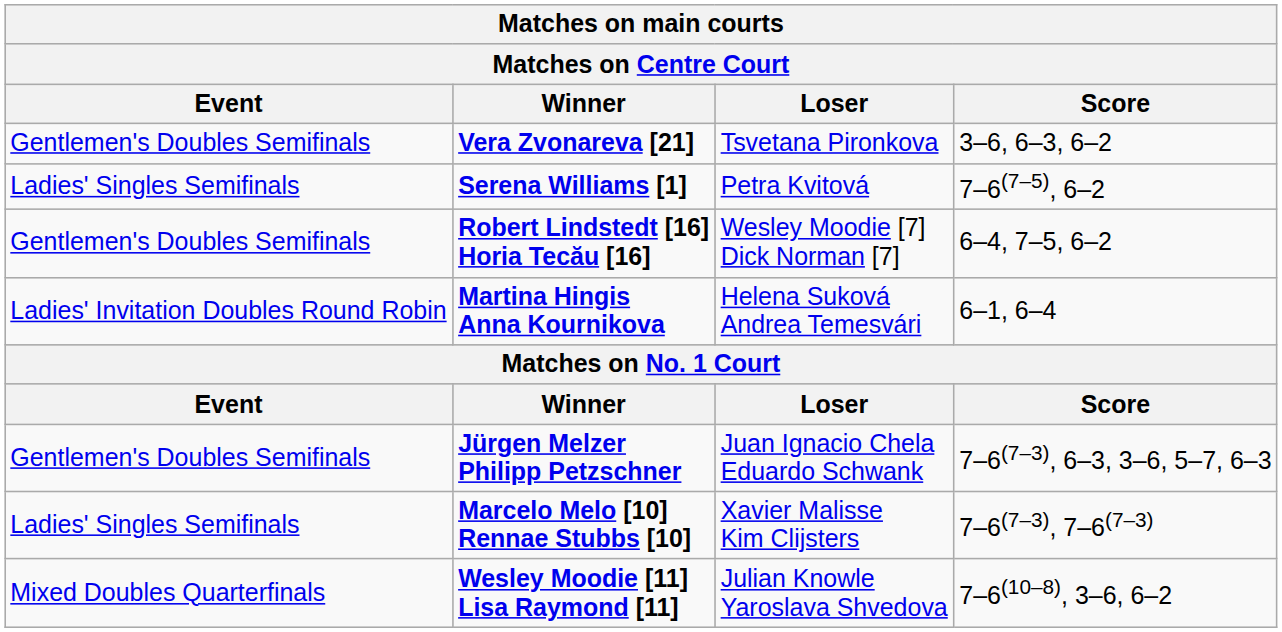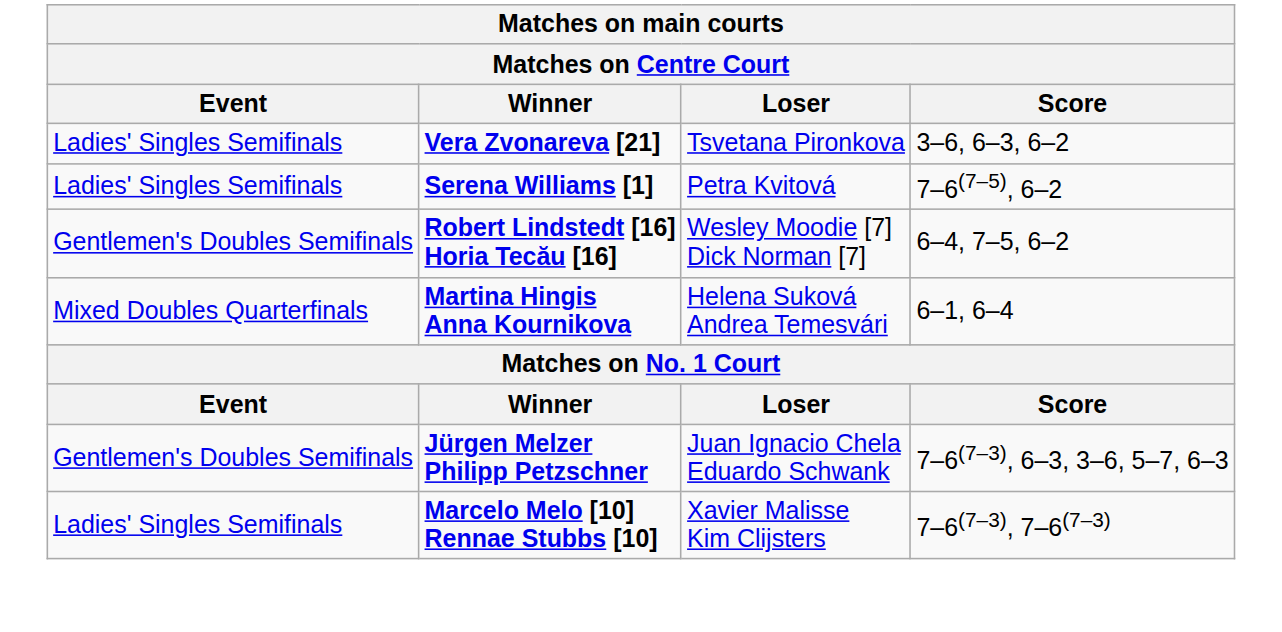 <table class="wikitable collapsible uncollapsed" style="margin:auto;">
 <tr>
 <th colspan="4" style="white-space:nowrap;">Matches on main courts</th>
 </tr>
 <tr>
 <th colspan="4">Matches on <a href='#'>Centre Court</a></th>
 </tr>
 <tr>
 <th>Event</th>
 <th>Winner</th>
 <th>Loser</th>
 <th>Score</th>
 </tr>
 <tr>
-<td><a href='#'>Gentlemen's Doubles Semifinals</a></td>
+<td><a href='#'>Ladies' Singles Semifinals</a></td>
 <td> <strong><a href='#'>Vera Zvonareva</a> [21]</strong></td>
 <td> <a href='#'>Tsvetana Pironkova</a></td>
 <td>3–6, 6–3, 6–2</td>
 </tr>
 <tr>
 <td><a href='#'>Ladies' Singles Semifinals</a></td>
 <td> <strong><a href='#'>Serena Williams</a> [1]</strong></td>
 <td> <a href='#'>Petra Kvitová</a></td>
 <td>7–6<sup>(7–5)</sup>, 6–2</td>
 </tr>
 <tr>
 <td><a href='#'>Gentlemen's Doubles Semifinals</a></td>
 <td> <strong><a href='#'>Robert Lindstedt</a> [16]</strong><br> <strong><a href='#'>Horia Tecău</a> [16]</strong></td>
 <td> <a href='#'>Wesley Moodie</a> [7]<br> <a href='#'>Dick Norman</a> [7]</td>
 <td>6–4, 7–5, 6–2</td>
 </tr>
 <tr>
-<td><a href='#'>Ladies' Invitation Doubles Round Robin</a></td>
+<td><a href='#'>Mixed Doubles Quarterfinals</a></td>
 <td> <strong><a href='#'>Martina Hingis</a></strong><br> <strong><a href='#'>Anna Kournikova</a></strong></td>
 <td> <a href='#'>Helena Suková</a><br> <a href='#'>Andrea Temesvári</a></td>
 <td>6–1, 6–4</td>
 </tr>
 <tr>
 <th colspan="4">Matches on <a href='#'>No. 1 Court</a></th>
 </tr>
 <tr>
 <th>Event</th>
 <th>Winner</th>
 <th>Loser</th>
 <th>Score</th>
 </tr>
 <tr>
 <td><a href='#'>Gentlemen's Doubles Semifinals</a></td>
 <td> <strong><a href='#'>Jürgen Melzer</a></strong><br> <strong><a href='#'>Philipp Petzschner</a></strong></td>
 <td> <a href='#'>Juan Ignacio Chela</a><br> <a href='#'>Eduardo Schwank</a></td>
 <td>7–6<sup>(7–3)</sup>, 6–3, 3–6, 5–7, 6–3</td>
 </tr>
 <tr>
 <td><a href='#'>Ladies' Singles Semifinals</a></td>
 <td> <strong><a href='#'>Marcelo Melo</a> [10]</strong><br> <strong><a href='#'>Rennae Stubbs</a> [10]</strong></td>
 <td> <a href='#'>Xavier Malisse</a><br> <a href='#'>Kim Clijsters</a></td>
 <td>7–6<sup>(7–3)</sup>, 7–6<sup>(7–3)</sup></td>
 </tr>
-<tr>
-<td><a href='#'>Mixed Doubles Quarterfinals</a></td>
-<td> <strong><a href='#'>Wesley Moodie</a> [11]</strong><br> <strong><a href='#'>Lisa Raymond</a> [11]</strong></td>
-<td> <a href='#'>Julian Knowle</a><br> <a href='#'>Yaroslava Shvedova</a></td>
-<td>7–6<sup>(10–8)</sup>, 3–6, 6–2</td>
-</tr>
 </table>
